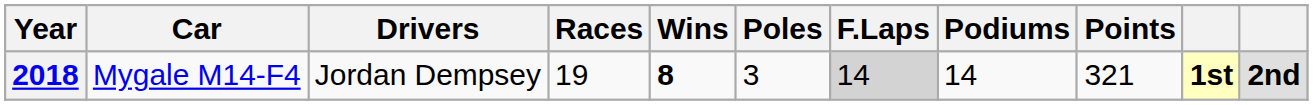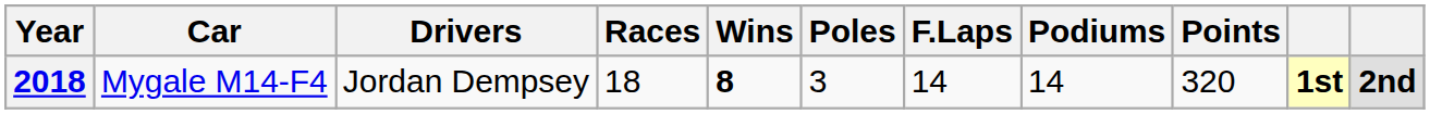 <table class="wikitable" style="font-size:85%">
 <tr>
 <th>Year</th>
 <th>Car</th>
 <th>Drivers</th>
 <th>Races</th>
 <th>Wins</th>
 <th>Poles</th>
 <th>F.Laps</th>
 <th>Podiums</th>
 <th>Points</th>
 <th></th>
 <th></th>
 </tr>
 <tr>
 <th rowspan="3"><a href='#'>2018</a></th>
 <td rowspan="3"><a href='#'>Mygale M14-F4</a></td>
 <td> Jordan Dempsey</td>
-<td>19</td>
+<td>18</td>
 <td><strong>8</strong></td>
 <td>3</td>
-<td style="background: lightgrey;">14</td>
 <td>14</td>
-<td>321</td>
+<td>14</td>
+<td>320</td>
 <th style="background:#FFFFBF;"><strong>1st</strong></th>
 <th style="background:#DFDFDF;"><strong>2nd</strong></th>
 </tr>
 </table>
